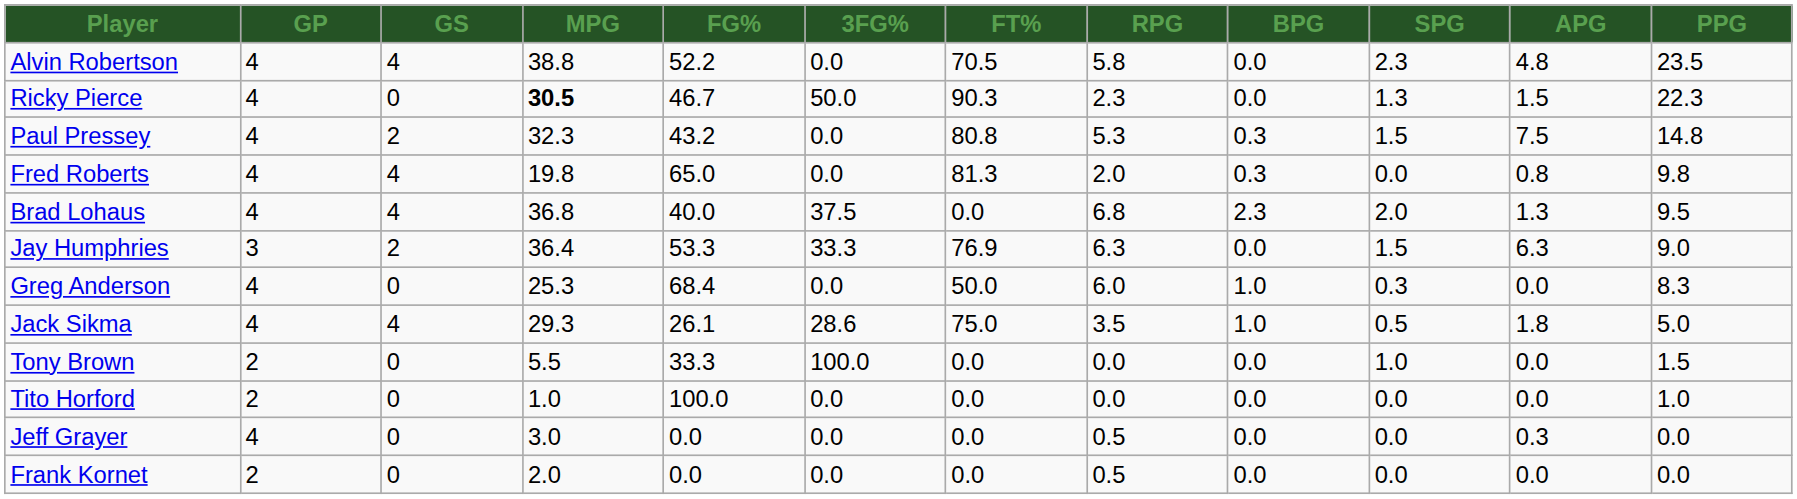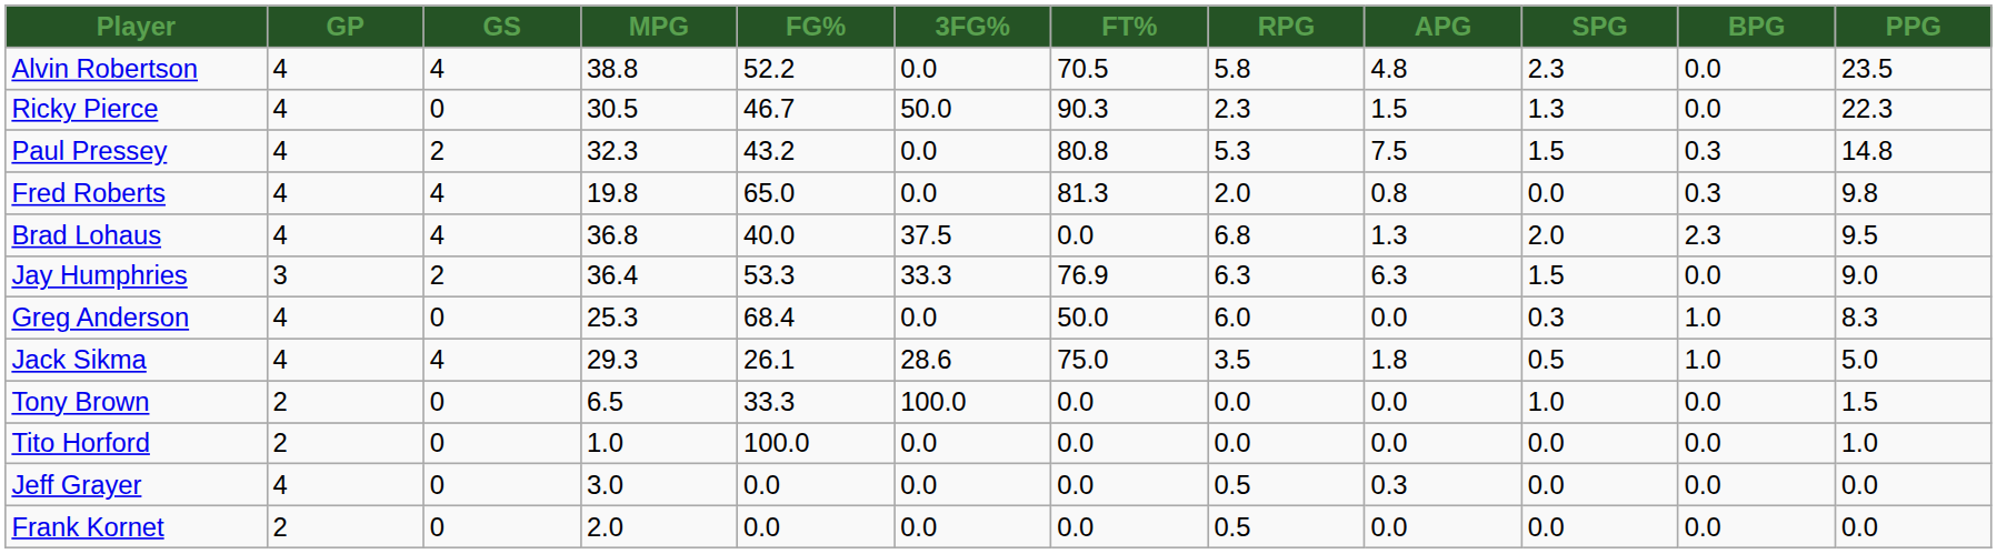 <table class="wikitable sortable" style="font-size: 90%">
 <tr>
 <th style="background:#255325; color:#59A04F" width="10%">Player</th>
 <th style="background:#255325; color:#59A04F" width="6%">GP</th>
 <th style="background:#255325; color:#59A04F" width="6%">GS</th>
 <th style="background:#255325; color:#59A04F" width="6%">MPG</th>
 <th style="background:#255325; color:#59A04F" width="6%">FG%</th>
 <th style="background:#255325; color:#59A04F" width="6%">3FG%</th>
 <th style="background:#255325; color:#59A04F" width="6%">FT%</th>
 <th style="background:#255325; color:#59A04F" width="6%">RPG</th>
+<th style="background:#255325; color:#59A04F" width="6%">APG</th>
+<th style="background:#255325; color:#59A04F" width="6%">SPG</th>
 <th style="background:#255325; color:#59A04F" width="6%">BPG</th>
-<th style="background:#255325; color:#59A04F" width="6%">SPG</th>
-<th style="background:#255325; color:#59A04F" width="6%">APG</th>
 <th style="background:#255325; color:#59A04F" width="6%">PPG</th>
 </tr>
 <tr>
 <td><a href='#'>Alvin Robertson</a></td>
 <td>4</td>
 <td>4</td>
 <td>38.8</td>
 <td>52.2</td>
 <td>0.0</td>
 <td>70.5</td>
 <td>5.8</td>
+<td>4.8</td>
+<td>2.3</td>
 <td>0.0</td>
-<td>2.3</td>
-<td>4.8</td>
 <td>23.5</td>
 </tr>
 <tr>
 <td><a href='#'>Ricky Pierce</a></td>
 <td>4</td>
 <td>0</td>
-<td><strong>30.5</strong></td>
+<td>30.5</td>
 <td>46.7</td>
 <td>50.0</td>
 <td>90.3</td>
 <td>2.3</td>
+<td>1.5</td>
+<td>1.3</td>
 <td>0.0</td>
-<td>1.3</td>
-<td>1.5</td>
 <td>22.3</td>
 </tr>
 <tr>
 <td><a href='#'>Paul Pressey</a></td>
 <td>4</td>
 <td>2</td>
 <td>32.3</td>
 <td>43.2</td>
 <td>0.0</td>
 <td>80.8</td>
 <td>5.3</td>
+<td>7.5</td>
+<td>1.5</td>
 <td>0.3</td>
-<td>1.5</td>
-<td>7.5</td>
 <td>14.8</td>
 </tr>
 <tr>
 <td><a href='#'>Fred Roberts</a></td>
 <td>4</td>
 <td>4</td>
 <td>19.8</td>
 <td>65.0</td>
 <td>0.0</td>
 <td>81.3</td>
 <td>2.0</td>
+<td>0.8</td>
+<td>0.0</td>
 <td>0.3</td>
-<td>0.0</td>
-<td>0.8</td>
 <td>9.8</td>
 </tr>
 <tr>
 <td><a href='#'>Brad Lohaus</a></td>
 <td>4</td>
 <td>4</td>
 <td>36.8</td>
 <td>40.0</td>
 <td>37.5</td>
 <td>0.0</td>
 <td>6.8</td>
+<td>1.3</td>
+<td>2.0</td>
 <td>2.3</td>
-<td>2.0</td>
-<td>1.3</td>
 <td>9.5</td>
 </tr>
 <tr>
 <td><a href='#'>Jay Humphries</a></td>
 <td>3</td>
 <td>2</td>
 <td>36.4</td>
 <td>53.3</td>
 <td>33.3</td>
 <td>76.9</td>
 <td>6.3</td>
+<td>6.3</td>
+<td>1.5</td>
 <td>0.0</td>
-<td>1.5</td>
-<td>6.3</td>
 <td>9.0</td>
 </tr>
 <tr>
 <td><a href='#'>Greg Anderson</a></td>
 <td>4</td>
 <td>0</td>
 <td>25.3</td>
 <td>68.4</td>
 <td>0.0</td>
 <td>50.0</td>
 <td>6.0</td>
+<td>0.0</td>
+<td>0.3</td>
 <td>1.0</td>
-<td>0.3</td>
-<td>0.0</td>
 <td>8.3</td>
 </tr>
 <tr>
 <td><a href='#'>Jack Sikma</a></td>
 <td>4</td>
 <td>4</td>
 <td>29.3</td>
 <td>26.1</td>
 <td>28.6</td>
 <td>75.0</td>
 <td>3.5</td>
+<td>1.8</td>
+<td>0.5</td>
 <td>1.0</td>
-<td>0.5</td>
-<td>1.8</td>
 <td>5.0</td>
 </tr>
 <tr>
 <td><a href='#'>Tony Brown</a></td>
 <td>2</td>
 <td>0</td>
-<td>5.5</td>
+<td>6.5</td>
 <td>33.3</td>
 <td>100.0</td>
 <td>0.0</td>
 <td>0.0</td>
 <td>0.0</td>
 <td>1.0</td>
 <td>0.0</td>
 <td>1.5</td>
 </tr>
 <tr>
 <td><a href='#'>Tito Horford</a></td>
 <td>2</td>
 <td>0</td>
 <td>1.0</td>
 <td>100.0</td>
 <td>0.0</td>
 <td>0.0</td>
 <td>0.0</td>
 <td>0.0</td>
 <td>0.0</td>
 <td>0.0</td>
 <td>1.0</td>
 </tr>
 <tr>
 <td><a href='#'>Jeff Grayer</a></td>
 <td>4</td>
 <td>0</td>
 <td>3.0</td>
 <td>0.0</td>
 <td>0.0</td>
 <td>0.0</td>
 <td>0.5</td>
+<td>0.3</td>
 <td>0.0</td>
 <td>0.0</td>
-<td>0.3</td>
 <td>0.0</td>
 </tr>
 <tr>
 <td><a href='#'>Frank Kornet</a></td>
 <td>2</td>
 <td>0</td>
 <td>2.0</td>
 <td>0.0</td>
 <td>0.0</td>
 <td>0.0</td>
 <td>0.5</td>
 <td>0.0</td>
 <td>0.0</td>
 <td>0.0</td>
 <td>0.0</td>
 </tr>
 </table>
